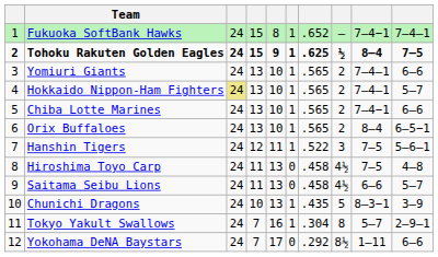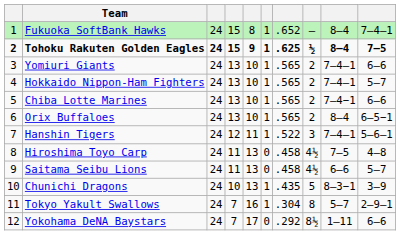 <table class="wikitable plainrowheaders" style="text-align:center;">
 <tr>
 <th scope="col"></th>
 <th scope="col">Team</th>
 <th scope="col"></th>
 <th scope="col"></th>
 <th scope="col"></th>
 <th scope="col"><a href='#'></a></th>
 <th scope="col"><a href='#'></a></th>
 <th scope="col"></th>
 <th scope="col"></th>
 <th scope="col"></th>
 </tr>
 <tr style="background: #BBF3BB">
 <td>1</td>
 <td style="text-align:left;"><a href='#'>Fukuoka SoftBank Hawks</a></td>
 <td>24</td>
 <td>15</td>
 <td>8</td>
 <td>1</td>
 <td>.652</td>
 <td>—</td>
-<td>7–4−1</td>
+<td>8–4</td>
 <td>7–4–1</td>
 </tr>
 <tr>
 <td><strong>2</strong></td>
 <td style="text-align:left;"><strong>Tohoku Rakuten Golden Eagles</strong></td>
 <td><strong>24</strong></td>
 <td><strong>15</strong></td>
 <td><strong>9</strong></td>
 <td><strong>1</strong></td>
 <td><strong>.625</strong></td>
 <td><strong>½</strong></td>
 <td><strong>8–4</strong></td>
 <td><strong>7–5</strong></td>
 </tr>
 <tr>
 <td>3</td>
 <td style="text-align:left;"><a href='#'>Yomiuri Giants</a></td>
 <td>24</td>
 <td>13</td>
 <td>10</td>
 <td>1</td>
 <td>.565</td>
 <td>2</td>
 <td>7–4–1</td>
 <td>6–6</td>
 </tr>
 <tr>
 <td>4</td>
 <td style="text-align:left;"><a href='#'>Hokkaido Nippon-Ham Fighters</a></td>
-<td style="background: khaki;">24</td>
+<td>24</td>
 <td>13</td>
 <td>10</td>
 <td>1</td>
 <td>.565</td>
 <td>2</td>
 <td>7–4–1</td>
 <td>5–7</td>
 </tr>
 <tr>
 <td>5</td>
 <td style="text-align:left;"><a href='#'>Chiba Lotte Marines</a></td>
 <td>24</td>
 <td>13</td>
 <td>10</td>
 <td>1</td>
 <td>.565</td>
 <td>2</td>
 <td>7–4−1</td>
 <td>6–6</td>
 </tr>
 <tr>
 <td>6</td>
 <td style="text-align:left;"><a href='#'>Orix Buffaloes</a></td>
 <td>24</td>
 <td>13</td>
 <td>10</td>
 <td>1</td>
 <td>.565</td>
 <td>2</td>
 <td>8–4</td>
 <td>6–5−1</td>
 </tr>
 <tr>
 <td>7</td>
 <td style="text-align:left;"><a href='#'>Hanshin Tigers</a></td>
 <td>24</td>
 <td>12</td>
 <td>11</td>
 <td>1</td>
 <td>.522</td>
 <td>3</td>
-<td>7–5</td>
+<td>7–4–1</td>
 <td>5–6–1</td>
 </tr>
 <tr>
 <td>8</td>
 <td style="text-align:left;"><a href='#'>Hiroshima Toyo Carp</a></td>
 <td>24</td>
 <td>11</td>
 <td>13</td>
 <td>0</td>
 <td>.458</td>
 <td>4½</td>
 <td>7–5</td>
 <td>4–8</td>
 </tr>
 <tr>
 <td>9</td>
 <td style="text-align:left;"><a href='#'>Saitama Seibu Lions</a></td>
 <td>24</td>
 <td>11</td>
 <td>13</td>
 <td>0</td>
 <td>.458</td>
 <td>4½</td>
 <td>6–6</td>
 <td>5–7</td>
 </tr>
 <tr>
 <td>10</td>
 <td style="text-align:left;"><a href='#'>Chunichi Dragons</a></td>
 <td>24</td>
 <td>10</td>
 <td>13</td>
 <td>1</td>
 <td>.435</td>
 <td>5</td>
 <td>8–3−1</td>
 <td>3–9</td>
 </tr>
 <tr>
 <td>11</td>
 <td style="text-align:left;"><a href='#'>Tokyo Yakult Swallows</a></td>
 <td>24</td>
 <td>7</td>
 <td>16</td>
 <td>1</td>
 <td>.304</td>
 <td>8</td>
 <td>5–7</td>
 <td>2–9–1</td>
 </tr>
 <tr>
 <td>12</td>
 <td style="text-align:left;"><a href='#'>Yokohama DeNA Baystars</a></td>
 <td>24</td>
 <td>7</td>
 <td>17</td>
 <td>0</td>
 <td>.292</td>
 <td>8½</td>
 <td>1–11</td>
 <td>6–6</td>
 </tr>
 </table>
